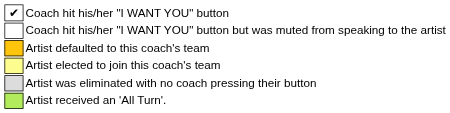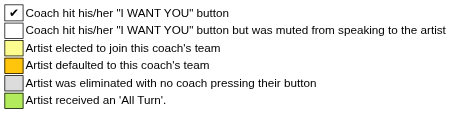 <table class="toccolours" style="font-size: 100%">
 <tr>
 <td style="background: white; border: 1px solid black"> ✔ </td>
 <td>Coach hit his/her "I WANT YOU" button</td>
 </tr>
 <tr>
 <td style="background: white; border: 1px solid black">  </td>
 <td>Coach hit his/her "I WANT YOU" button but was muted from speaking to the artist</td>
 </tr>
 <tr>
+<td style="background:#fdfc8f; border: 1px solid black">  </td>
+<td>Artist elected to join this coach's team</td>
+</tr>
+<tr>
 <td style="background:#FFC40C; border: 1px solid black">  </td>
 <td>Artist defaulted to this coach's team</td>
-</tr>
-<tr>
-<td style="background:#fdfc8f; border: 1px solid black">  </td>
-<td>Artist elected to join this coach's team</td>
 </tr>
 <tr>
 <td style="background:#DCDCDC; border: 1px solid black">  </td>
 <td>Artist was eliminated with no coach pressing their button</td>
 </tr>
 <tr>
 <td style="background-color:#B2EC5D; border: 1px solid black">    </td>
 <td>Artist received an 'All Turn'.</td>
 </tr>
 <tr>
 </tr>
 </table>
